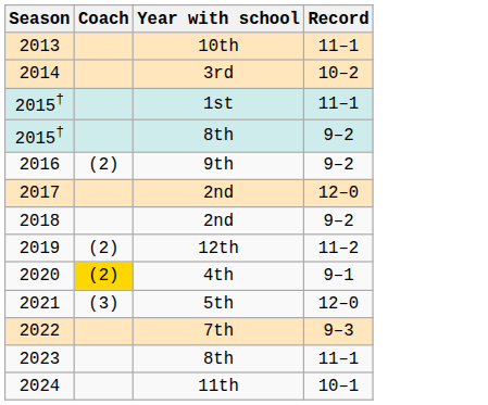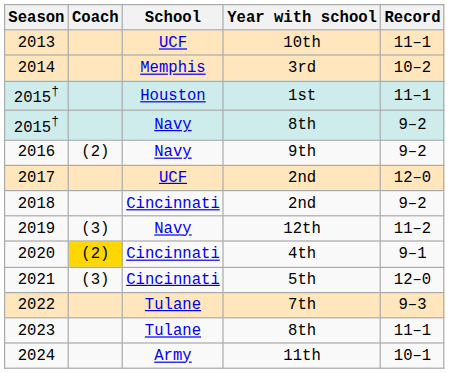 <table class="wikitable sortable">
 <tr>
 <th>Season</th>
 <th>Coach</th>
+<th>School</th>
 <th>Year with school</th>
 <th>Record</th>
 </tr>
 <tr style="background-color:#FFE6BD; width:3em;" align=center>
 <td>2013</td>
 <td></td>
+<td><a href='#'>UCF</a></td>
 <td>10th</td>
 <td>11–1</td>
 </tr>
 <tr style="background-color:#FFE6BD; width:3em;" align=center>
 <td>2014</td>
 <td></td>
+<td><a href='#'>Memphis</a></td>
 <td>3rd</td>
 <td>10–2</td>
 </tr>
 <tr style="background-color:#CFECEC; width:3em;"  align=center>
 <td>2015<sup>†</sup></td>
 <td></td>
+<td><a href='#'>Houston</a></td>
 <td>1st</td>
 <td>11–1</td>
 </tr>
 <tr style="background-color:#CFECEC; width:3em;"  align=center>
 <td>2015<sup>†</sup></td>
 <td></td>
+<td><a href='#'>Navy</a></td>
 <td>8th</td>
 <td>9–2</td>
 </tr>
 <tr align=center>
 <td>2016</td>
 <td> (2)</td>
+<td><a href='#'>Navy</a></td>
 <td>9th</td>
 <td>9–2</td>
 </tr>
 <tr style="background-color:#FFE6BD; width:3em;" align=center>
 <td>2017</td>
 <td></td>
+<td><a href='#'>UCF</a></td>
 <td>2nd</td>
 <td>12–0</td>
 </tr>
 <tr align=center>
 <td>2018</td>
 <td></td>
+<td><a href='#'>Cincinnati</a></td>
 <td>2nd</td>
 <td>9–2</td>
 </tr>
 <tr align=center>
 <td>2019</td>
-<td> (2)</td>
+<td> (3)</td>
+<td><a href='#'>Navy</a></td>
 <td>12th</td>
 <td>11–2</td>
 </tr>
 <tr align=center>
 <td>2020</td>
 <td style="background: gold;"> (2)</td>
+<td><a href='#'>Cincinnati</a></td>
 <td>4th</td>
 <td>9–1</td>
 </tr>
 <tr align=center>
 <td>2021</td>
 <td> (3)</td>
+<td><a href='#'>Cincinnati</a></td>
 <td>5th</td>
 <td>12–0</td>
 </tr>
 <tr bgcolor=#ffe6bd align=center>
 <td>2022</td>
 <td></td>
+<td><a href='#'>Tulane</a></td>
 <td>7th</td>
 <td>9–3</td>
 </tr>
 <tr align=center>
 <td>2023</td>
 <td></td>
+<td><a href='#'>Tulane</a></td>
 <td>8th</td>
 <td>11–1</td>
 </tr>
 <tr align=center>
 <td>2024</td>
 <td></td>
+<td><a href='#'>Army</a></td>
 <td>11th</td>
 <td>10–1</td>
 </tr>
 </table>
